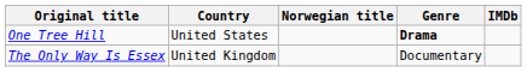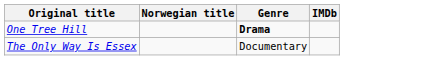 <table class="wikitable">
 <tr>
 <th>Original title</th>
-<th>Country</th>
 <th>Norwegian title</th>
 <th>Genre</th>
 <th>IMDb</th>
 </tr>
 <tr>
 <td><em><a href='#'>One Tree Hill</a></em></td>
-<td>United States</td>
 <td></td>
 <td><strong>Drama</strong></td>
 <td></td>
 </tr>
 <tr>
 <td><em><a href='#'>The Only Way Is Essex</a></em></td>
-<td>United Kingdom</td>
 <td></td>
 <td>Documentary</td>
 <td></td>
 </tr>
 </table>
